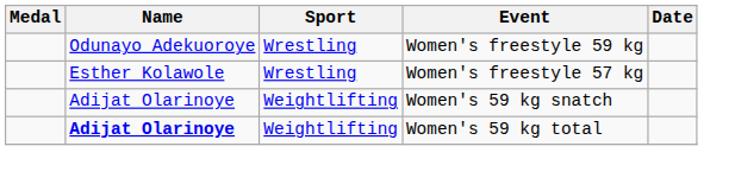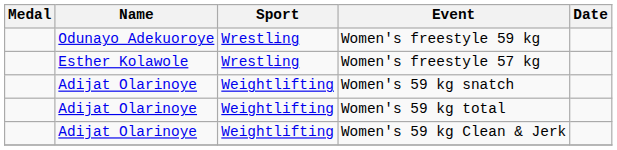 <table class="wikitable sortable" style="font-size: 95%;">
 <tr>
 <th>Medal</th>
 <th>Name</th>
 <th>Sport</th>
 <th>Event</th>
 <th>Date</th>
 </tr>
 <tr>
 <td></td>
 <td><a href='#'>Odunayo Adekuoroye</a></td>
 <td><a href='#'>Wrestling</a></td>
 <td>Women's freestyle 59 kg</td>
 <td></td>
 </tr>
 <tr>
 <td></td>
 <td><a href='#'>Esther Kolawole</a></td>
 <td><a href='#'>Wrestling</a></td>
 <td>Women's freestyle 57 kg</td>
 <td></td>
 </tr>
 <tr>
 <td></td>
 <td><a href='#'>Adijat Olarinoye</a></td>
 <td><a href='#'>Weightlifting</a></td>
 <td>Women's 59 kg snatch</td>
 <td></td>
 </tr>
 <tr>
 <td></td>
-<td><strong><a href='#'>Adijat Olarinoye</a></strong></td>
+<td><a href='#'>Adijat Olarinoye</a></td>
 <td><a href='#'>Weightlifting</a></td>
 <td>Women's 59 kg total</td>
 <td></td>
 </tr>
 <tr>
+<td></td>
+<td><a href='#'>Adijat Olarinoye</a></td>
+<td><a href='#'>Weightlifting</a></td>
+<td>Women's 59 kg Clean & Jerk</td>
+<td></td>
+</tr>
+<tr>
 </tr>
 </table>
